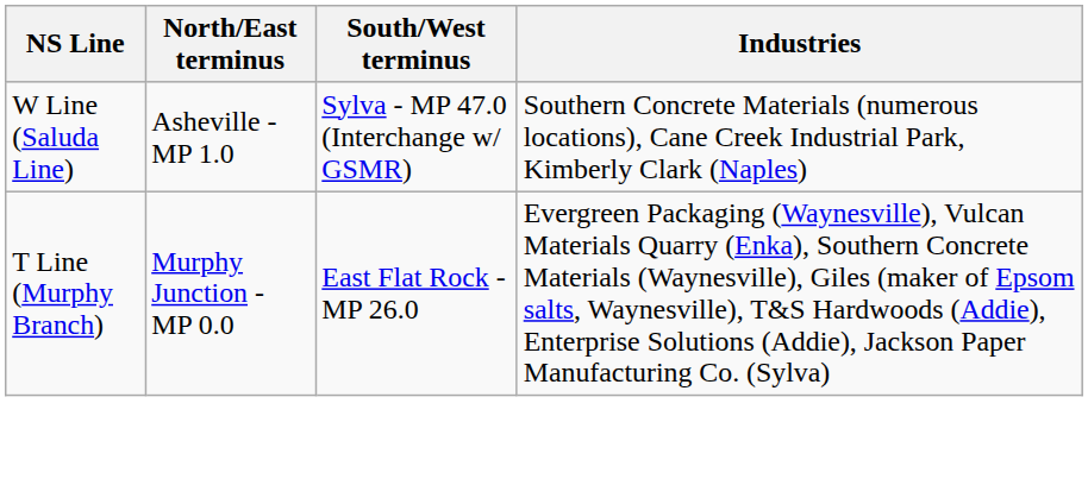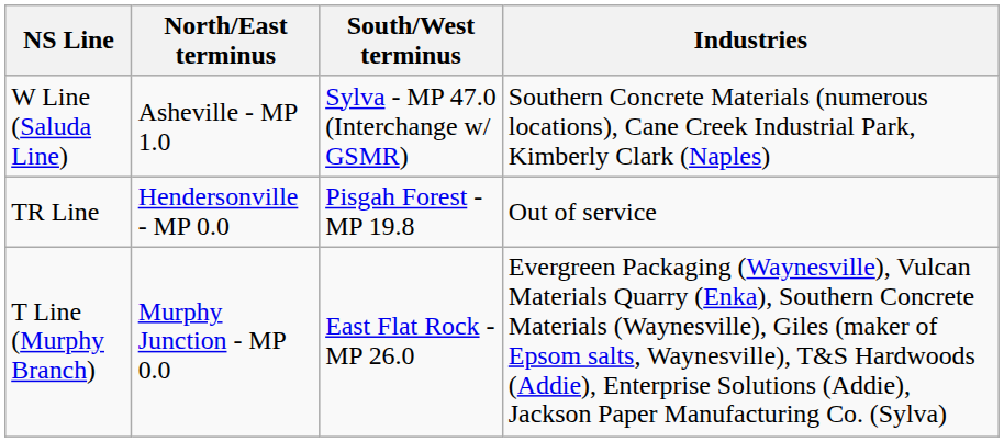 <table class="wikitable">
 <tr>
 <th>NS Line</th>
 <th>North/East terminus</th>
 <th>South/West terminus</th>
 <th>Industries</th>
 </tr>
 <tr>
 <td>W Line (<a href='#'>Saluda Line</a>)</td>
 <td>Asheville - MP 1.0</td>
 <td><a href='#'>Sylva</a> - MP 47.0 (Interchange w/ <a href='#'>GSMR</a>)</td>
 <td>Southern Concrete Materials (numerous locations), Cane Creek Industrial Park, Kimberly Clark (<a href='#'>Naples</a>)</td>
 </tr>
 <tr>
+<td>TR Line</td>
+<td><a href='#'>Hendersonville</a> - MP 0.0</td>
+<td><a href='#'>Pisgah Forest</a> - MP 19.8</td>
+<td>Out of service</td>
+</tr>
+<tr>
 <td>T Line (<a href='#'>Murphy Branch</a>)</td>
 <td><a href='#'>Murphy Junction</a> - MP 0.0</td>
 <td><a href='#'>East Flat Rock</a> - MP 26.0</td>
 <td>Evergreen Packaging (<a href='#'>Waynesville</a>), Vulcan Materials Quarry (<a href='#'>Enka</a>), Southern Concrete Materials (Waynesville), Giles (maker of <a href='#'>Epsom salts</a>, Waynesville), T&S Hardwoods (<a href='#'>Addie</a>), Enterprise Solutions (Addie),  Jackson Paper Manufacturing Co. (Sylva)</td>
 </tr>
 </table>
